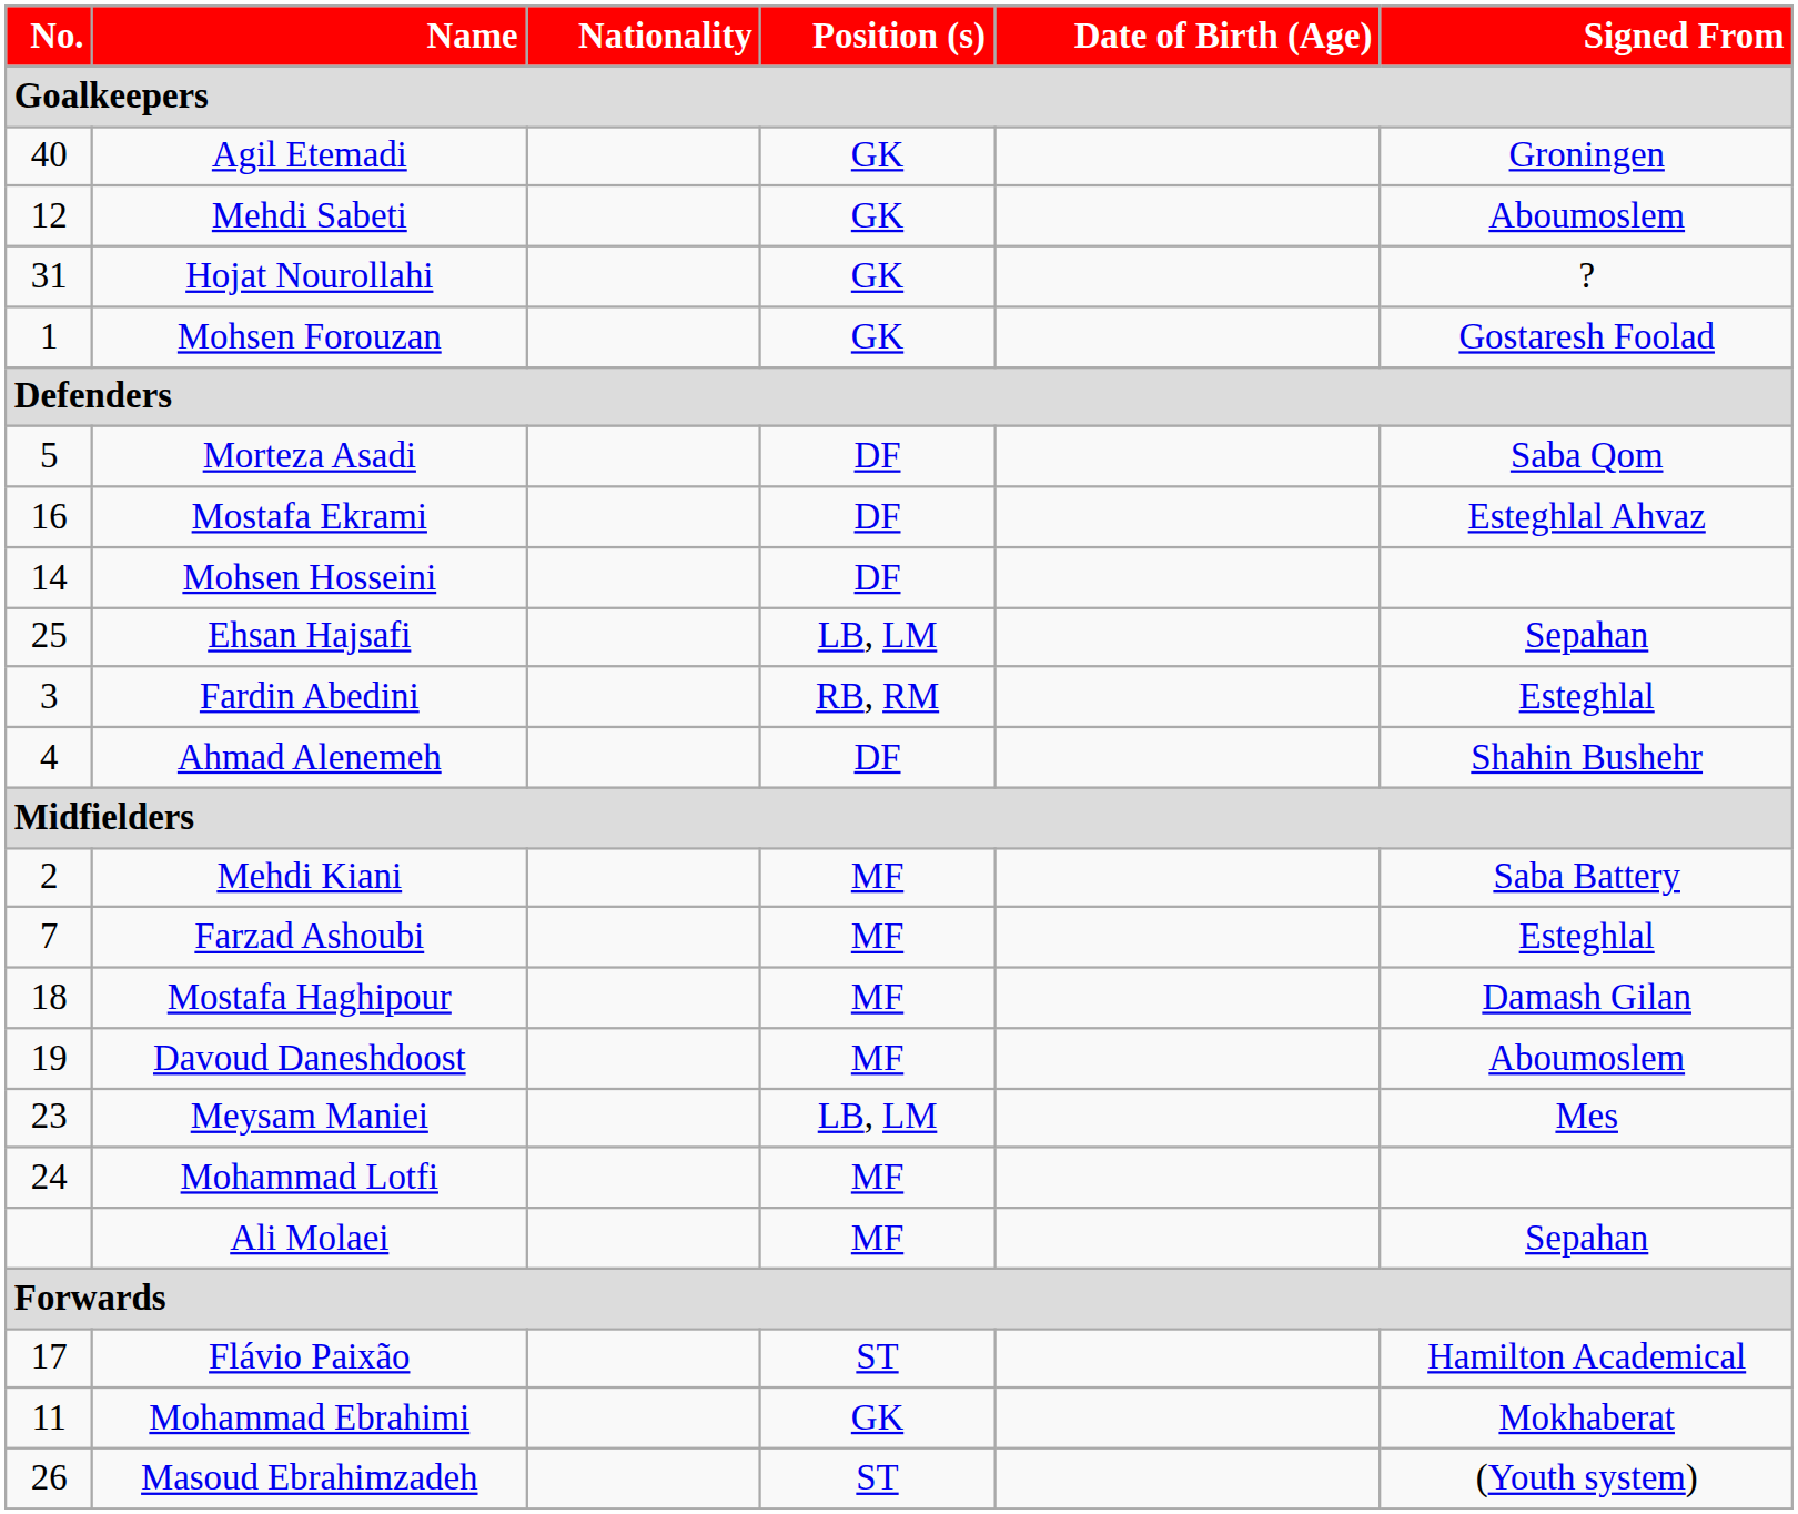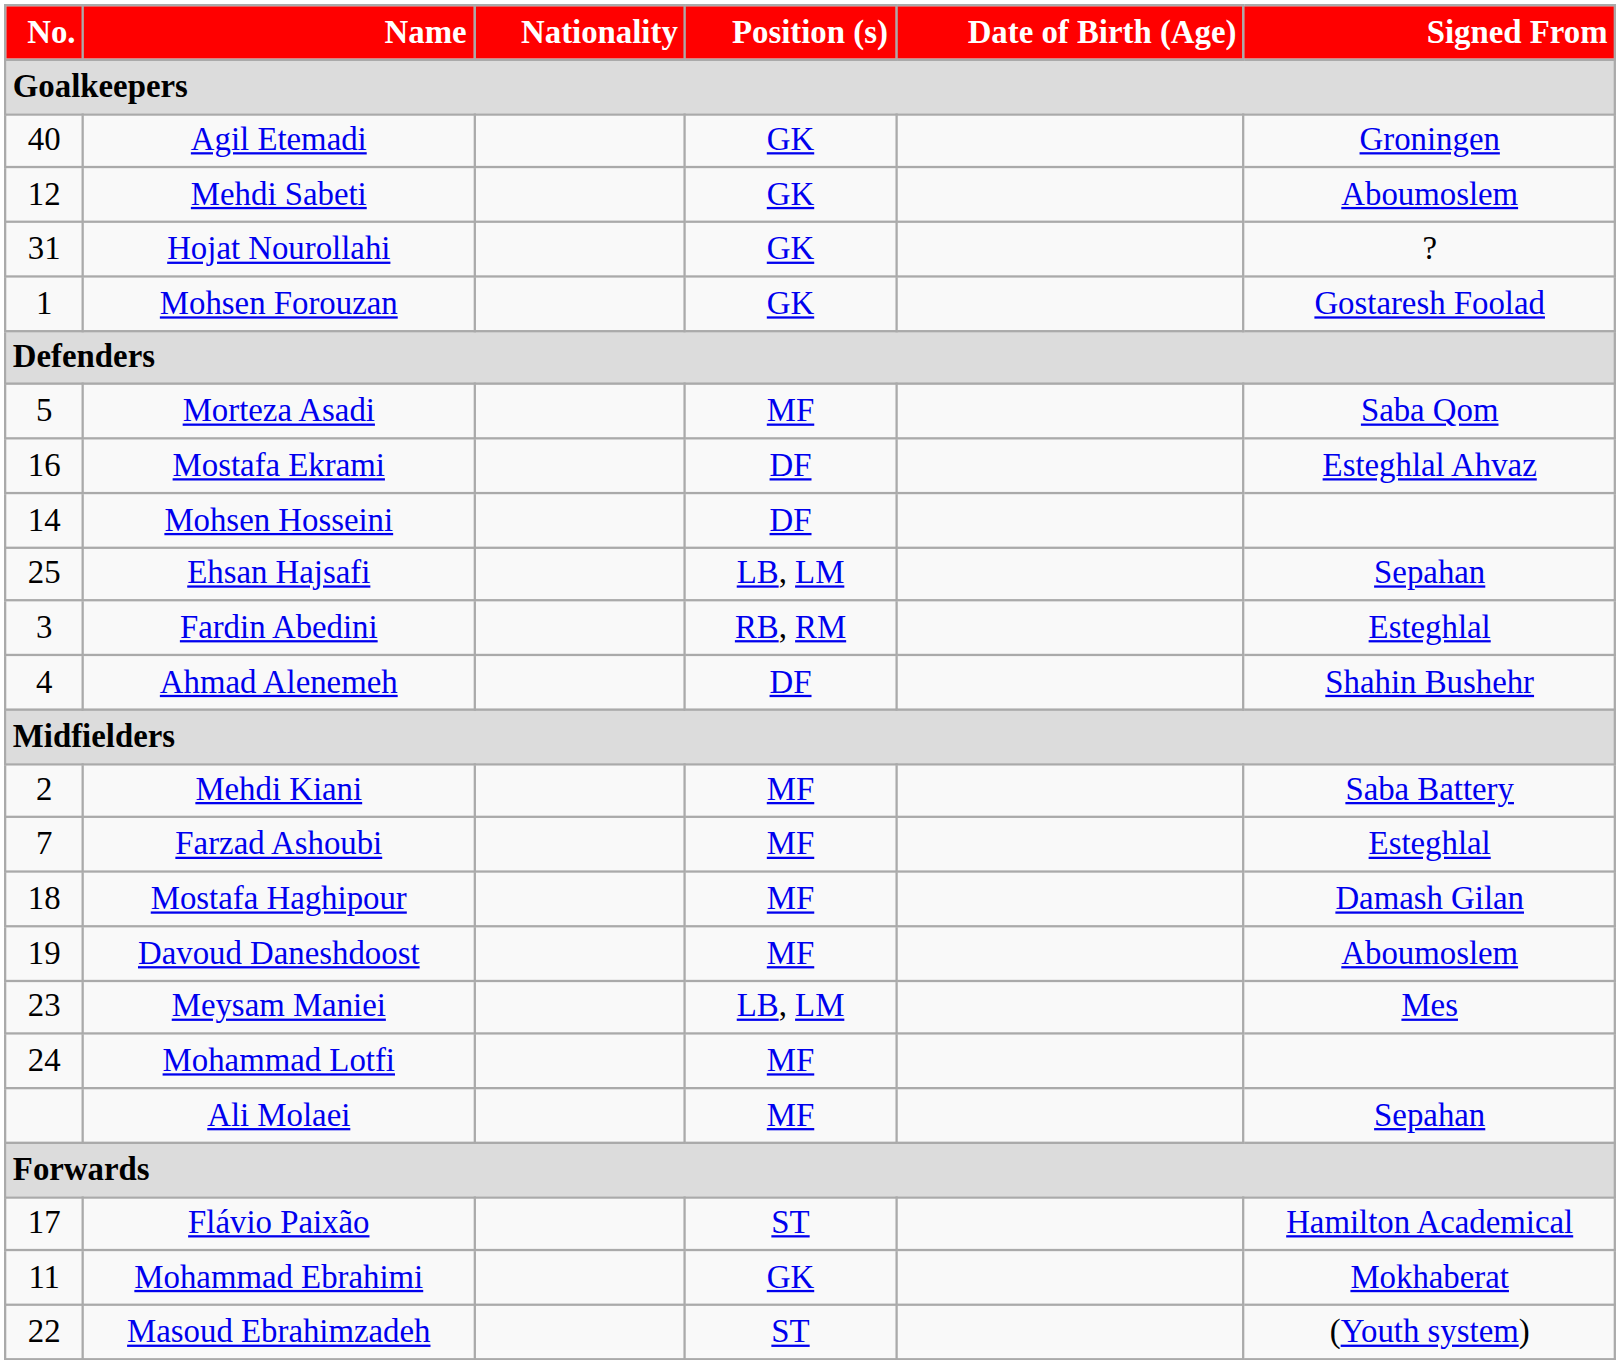 <table class="wikitable"  style="text-align:center; font-size:90%; width:80%;">
 <tr>
 <th style="background:#f00; color:white; text-align:right;">No.</th>
 <th style="background:#f00; color:white; text-align:right;">Name</th>
 <th style="background:#f00; color:white; text-align:right;">Nationality</th>
 <th style="background:#f00; color:white; text-align:right;">Position (s)</th>
 <th style="background:#f00; color:white; text-align:right;">Date of Birth (Age)</th>
 <th style="background:#f00; color:white; text-align:right;">Signed From</th>
 </tr>
 <tr>
 <th colspan="6"  style="background:#dcdcdc; text-align:left;">Goalkeepers</th>
 </tr>
 <tr>
 <td>40</td>
 <td><a href='#'>Agil Etemadi</a></td>
 <td></td>
 <td><a href='#'>GK</a></td>
 <td></td>
 <td> <a href='#'>Groningen</a></td>
 </tr>
 <tr>
 <td>12</td>
 <td><a href='#'>Mehdi Sabeti</a></td>
 <td></td>
 <td><a href='#'>GK</a></td>
 <td></td>
 <td> <a href='#'>Aboumoslem</a></td>
 </tr>
 <tr>
 <td>31</td>
 <td><a href='#'>Hojat Nourollahi</a></td>
 <td></td>
 <td><a href='#'>GK</a></td>
 <td></td>
 <td> ?</td>
 </tr>
 <tr>
 <td>1</td>
 <td><a href='#'>Mohsen Forouzan</a></td>
 <td></td>
 <td><a href='#'>GK</a></td>
 <td></td>
 <td> <a href='#'>Gostaresh Foolad</a></td>
 </tr>
 <tr>
 <th colspan="6"  style="background:#dcdcdc; text-align:left;">Defenders</th>
 </tr>
 <tr>
 <td>5</td>
 <td><a href='#'>Morteza Asadi</a></td>
 <td></td>
-<td><a href='#'>DF</a></td>
+<td><a href='#'>MF</a></td>
 <td></td>
 <td> <a href='#'>Saba Qom</a></td>
 </tr>
 <tr>
 <td>16</td>
 <td><a href='#'>Mostafa Ekrami</a></td>
 <td></td>
 <td><a href='#'>DF</a></td>
 <td></td>
 <td> <a href='#'>Esteghlal Ahvaz</a></td>
 </tr>
 <tr>
 <td>14</td>
 <td><a href='#'>Mohsen Hosseini</a></td>
 <td></td>
 <td><a href='#'>DF</a></td>
 <td></td>
 <td></td>
 </tr>
 <tr>
 <td>25</td>
 <td><a href='#'>Ehsan Hajsafi</a></td>
 <td></td>
 <td><a href='#'>LB</a>, <a href='#'>LM</a></td>
 <td></td>
 <td> <a href='#'>Sepahan</a></td>
 </tr>
 <tr>
 <td>3</td>
 <td><a href='#'>Fardin Abedini</a></td>
 <td></td>
 <td><a href='#'>RB</a>, <a href='#'>RM</a></td>
 <td></td>
 <td> <a href='#'>Esteghlal</a></td>
 </tr>
 <tr>
 <td>4</td>
 <td><a href='#'>Ahmad Alenemeh</a></td>
 <td></td>
 <td><a href='#'>DF</a></td>
 <td></td>
 <td> <a href='#'>Shahin Bushehr</a></td>
 </tr>
 <tr>
 <th colspan="6"  style="background:#dcdcdc; text-align:left;">Midfielders</th>
 </tr>
 <tr>
 <td>2</td>
 <td><a href='#'>Mehdi Kiani</a></td>
 <td></td>
 <td><a href='#'>MF</a></td>
 <td></td>
 <td> <a href='#'>Saba Battery</a></td>
 </tr>
 <tr>
 <td>7</td>
 <td><a href='#'>Farzad Ashoubi</a></td>
 <td></td>
 <td><a href='#'>MF</a></td>
 <td></td>
 <td> <a href='#'>Esteghlal</a></td>
 </tr>
 <tr>
 <td>18</td>
 <td><a href='#'>Mostafa Haghipour</a></td>
 <td></td>
 <td><a href='#'>MF</a></td>
 <td></td>
 <td> <a href='#'>Damash Gilan</a></td>
 </tr>
 <tr>
 <td>19</td>
 <td><a href='#'>Davoud Daneshdoost</a></td>
 <td></td>
 <td><a href='#'>MF</a></td>
 <td></td>
 <td> <a href='#'>Aboumoslem</a></td>
 </tr>
 <tr>
 <td>23</td>
 <td><a href='#'>Meysam Maniei</a></td>
 <td></td>
 <td><a href='#'>LB</a>, <a href='#'>LM</a></td>
 <td></td>
 <td> <a href='#'>Mes</a></td>
 </tr>
 <tr>
 <td>24</td>
 <td><a href='#'>Mohammad Lotfi</a></td>
 <td></td>
 <td><a href='#'>MF</a></td>
 <td></td>
 <td></td>
 </tr>
 <tr>
 <td></td>
 <td><a href='#'>Ali Molaei</a></td>
 <td></td>
 <td><a href='#'>MF</a></td>
 <td></td>
 <td> <a href='#'>Sepahan</a></td>
 </tr>
 <tr>
 <th colspan="11"  style="background:#dcdcdc; text-align:left;">Forwards</th>
 </tr>
 <tr>
 <td>17</td>
 <td><a href='#'>Flávio Paixão</a></td>
 <td></td>
 <td><a href='#'>ST</a></td>
 <td></td>
 <td> <a href='#'>Hamilton Academical</a></td>
 </tr>
 <tr>
 <td>11</td>
 <td><a href='#'>Mohammad Ebrahimi</a></td>
 <td></td>
 <td><a href='#'>GK</a></td>
 <td></td>
 <td> <a href='#'>Mokhaberat</a></td>
 </tr>
 <tr>
-<td>26</td>
+<td>22</td>
 <td><a href='#'>Masoud Ebrahimzadeh</a></td>
 <td></td>
 <td><a href='#'>ST</a></td>
 <td></td>
 <td>(<a href='#'>Youth system</a>)</td>
 </tr>
 <tr>
 </tr>
 </table>
